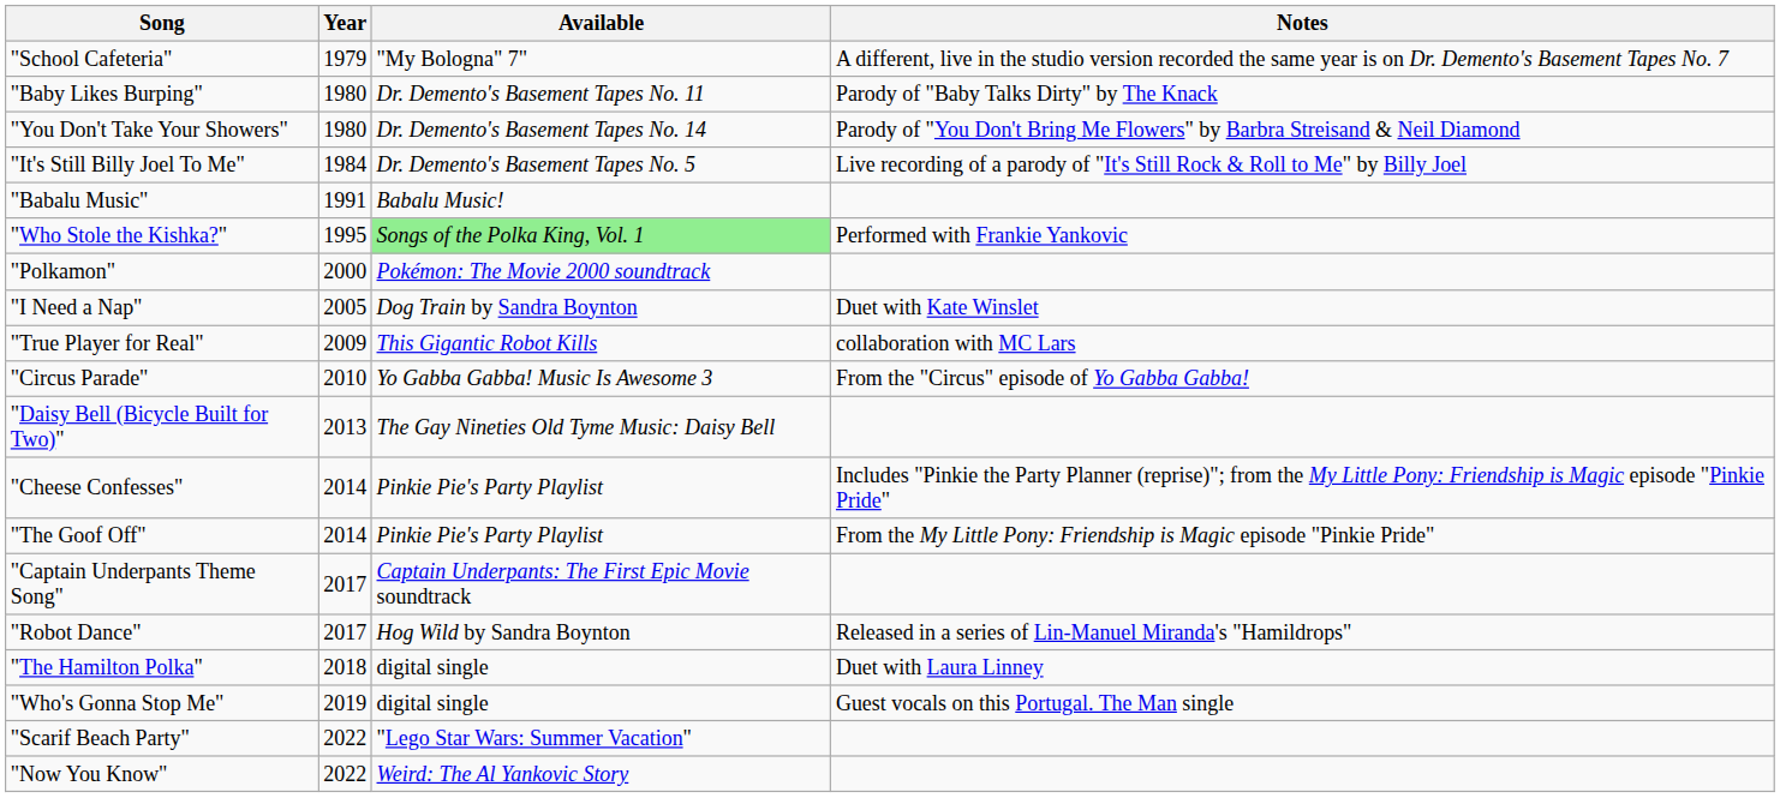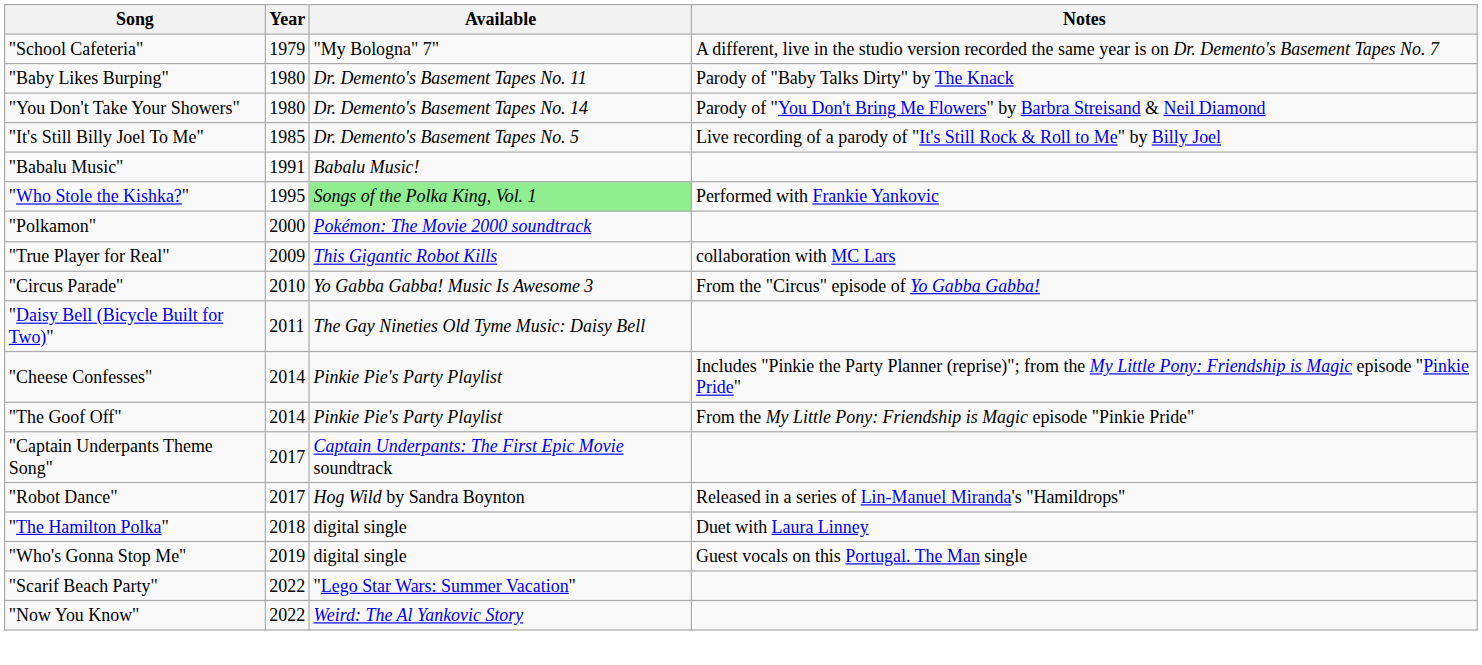 <table class="wikitable sortable" style="font-size:95%;">
 <tr>
 <th>Song</th>
 <th>Year</th>
 <th>Available</th>
 <th>Notes</th>
 </tr>
 <tr>
 <td>"School Cafeteria"</td>
 <td>1979</td>
 <td>"My Bologna" 7"</td>
 <td>A different, live in the studio version recorded the same year is on <em>Dr. Demento's Basement Tapes No. 7</em></td>
 </tr>
 <tr>
 <td>"Baby Likes Burping"</td>
 <td>1980</td>
 <td><em>Dr. Demento's Basement Tapes No. 11</em></td>
 <td>Parody of "Baby Talks Dirty" by <a href='#'>The Knack</a></td>
 </tr>
 <tr>
 <td>"You Don't Take Your Showers"</td>
 <td>1980</td>
 <td><em>Dr. Demento's Basement Tapes No. 14</em></td>
 <td>Parody of "<a href='#'>You Don't Bring Me Flowers</a>" by <a href='#'>Barbra Streisand</a> & <a href='#'>Neil Diamond</a></td>
 </tr>
 <tr>
 <td>"It's Still Billy Joel To Me"</td>
-<td>1984</td>
+<td>1985</td>
 <td><em>Dr. Demento's Basement Tapes No. 5</em></td>
 <td>Live recording of a parody of "<a href='#'>It's Still Rock & Roll to Me</a>" by <a href='#'>Billy Joel</a></td>
 </tr>
 <tr>
 <td>"Babalu Music"</td>
 <td>1991</td>
 <td><em>Babalu Music!</em></td>
 <td></td>
 </tr>
 <tr>
 <td>"<a href='#'>Who Stole the Kishka?</a>"</td>
 <td>1995</td>
 <td style="background: lightgreen;"><em>Songs of the Polka King, Vol. 1</em></td>
 <td>Performed with <a href='#'>Frankie Yankovic</a></td>
 </tr>
 <tr>
 <td>"Polkamon"</td>
 <td>2000</td>
 <td><em><a href='#'>Pokémon: The Movie 2000 soundtrack</a></em></td>
 <td></td>
 </tr>
 <tr>
-<td>"I Need a Nap"</td>
-<td>2005</td>
-<td><em>Dog Train</em> by <a href='#'>Sandra Boynton</a></td>
-<td>Duet with <a href='#'>Kate Winslet</a></td>
-</tr>
-<tr>
 <td>"True Player for Real"</td>
 <td>2009</td>
 <td><em><a href='#'>This Gigantic Robot Kills</a></em></td>
 <td>collaboration with <a href='#'>MC Lars</a></td>
 </tr>
 <tr>
 <td>"Circus Parade"</td>
 <td>2010</td>
 <td><em>Yo Gabba Gabba! Music Is Awesome 3</em></td>
 <td>From the "Circus" episode of <em><a href='#'>Yo Gabba Gabba!</a></em></td>
 </tr>
 <tr>
 <td>"<a href='#'>Daisy Bell (Bicycle Built for Two)</a>"</td>
-<td>2013</td>
+<td>2011</td>
 <td><em>The Gay Nineties Old Tyme Music: Daisy Bell</em></td>
 <td></td>
 </tr>
 <tr>
 <td>"Cheese Confesses"</td>
 <td>2014</td>
 <td><em>Pinkie Pie's Party Playlist</em></td>
 <td>Includes "Pinkie the Party Planner (reprise)"; from the <em><a href='#'>My Little Pony: Friendship is Magic</a></em> episode "<a href='#'>Pinkie Pride</a>"</td>
 </tr>
 <tr>
 <td>"The Goof Off"</td>
 <td>2014</td>
 <td><em>Pinkie Pie's Party Playlist</em></td>
 <td>From the <em>My Little Pony: Friendship is Magic</em> episode "Pinkie Pride"</td>
 </tr>
 <tr>
 <td>"Captain Underpants Theme Song"</td>
 <td>2017</td>
 <td><em><a href='#'>Captain Underpants: The First Epic Movie</a></em> soundtrack</td>
 <td></td>
 </tr>
 <tr>
 <td>"Robot Dance"</td>
 <td>2017</td>
 <td><em>Hog Wild</em> by Sandra Boynton</td>
 <td>Released in a series of <a href='#'>Lin-Manuel Miranda</a>'s "Hamildrops"</td>
 </tr>
 <tr>
 <td>"<a href='#'>The Hamilton Polka</a>"</td>
 <td>2018</td>
 <td>digital single</td>
 <td>Duet with <a href='#'>Laura Linney</a></td>
 </tr>
 <tr>
 <td>"Who's Gonna Stop Me"</td>
 <td>2019</td>
 <td>digital single</td>
 <td>Guest vocals on this <a href='#'>Portugal. The Man</a> single</td>
 </tr>
 <tr>
 <td>"Scarif Beach Party"</td>
 <td>2022</td>
 <td>"<a href='#'>Lego Star Wars: Summer Vacation</a>"</td>
 <td></td>
 </tr>
 <tr>
 <td>"Now You Know"</td>
 <td>2022</td>
 <td><em><a href='#'>Weird: The Al Yankovic Story</a></em></td>
 <td></td>
 </tr>
 </table>
